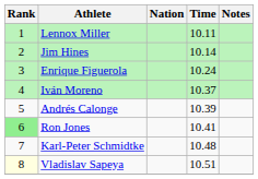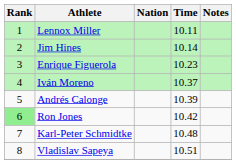 <table class="wikitable sortable" style="text-align:center">
 <tr>
 <th>Rank</th>
 <th>Athlete</th>
 <th>Nation</th>
 <th>Time</th>
 <th>Notes</th>
 </tr>
 <tr bgcolor=bbf3bb>
 <td>1</td>
 <td align=left><a href='#'>Lennox Miller</a></td>
 <td align=left></td>
 <td>10.11</td>
 <td></td>
 </tr>
 <tr bgcolor=bbf3bb>
 <td>2</td>
 <td align=left><a href='#'>Jim Hines</a></td>
 <td align=left></td>
 <td>10.14</td>
 <td></td>
 </tr>
 <tr bgcolor=bbf3bb>
 <td>3</td>
 <td align=left><a href='#'>Enrique Figuerola</a></td>
 <td align=left></td>
-<td>10.24</td>
+<td>10.23</td>
 <td></td>
 </tr>
 <tr bgcolor=bbf3bb>
 <td>4</td>
 <td align=left><a href='#'>Iván Moreno</a></td>
 <td align=left></td>
 <td>10.37</td>
 <td></td>
 </tr>
 <tr>
 <td>5</td>
 <td align=left><a href='#'>Andrés Calonge</a></td>
 <td align=left></td>
 <td>10.39</td>
 <td></td>
 </tr>
 <tr>
 <td style="background: lightgreen;">6</td>
 <td align=left><a href='#'>Ron Jones</a></td>
 <td align=left></td>
-<td>10.41</td>
+<td>10.42</td>
 <td></td>
 </tr>
 <tr>
 <td>7</td>
 <td align=left><a href='#'>Karl-Peter Schmidtke</a></td>
 <td align=left></td>
 <td>10.48</td>
 <td></td>
 </tr>
 <tr>
-<td style="background: lightyellow;">8</td>
+<td>8</td>
 <td align=left><a href='#'>Vladislav Sapeya</a></td>
 <td align=left></td>
 <td>10.51</td>
 <td></td>
 </tr>
 <tr>
 </tr>
 </table>
